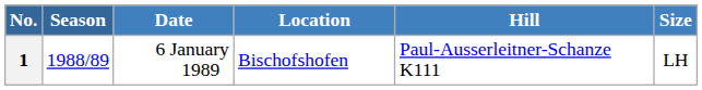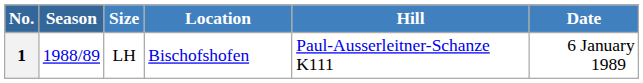 <table class="wikitable sortable" style="font-size:86%; line-height:15px; text-align:left; border:grey solid 1px; border-collapse:collapse; background:#ffffff;">
 <tr style="background:#efefef;">
 <th style="background-color:#369; color:white; width:10px;">No.</th>
 <th style="background-color:#369; color:white;  width:30px;">Season</th>
-<th style="background-color:#4180be; color:white; width:80px;">Date</th>
+<th style="background-color:#4180be; color:white; width:25px;">Size</th>
 <th style="background-color:#4180be; color:white; width:110px;">Location</th>
 <th style="background-color:#4180be; color:white; width:180px;">Hill</th>
-<th style="background-color:#4180be; color:white; width:25px;">Size</th>
+<th style="background-color:#4180be; color:white; width:80px;">Date</th>
 </tr>
 <tr>
 <th scope=row style="text-align:center;">1</th>
 <td align=center><a href='#'>1988/89</a></td>
-<td align=right>6 January 1989  </td>
+<td align=center>LH</td>
 <td> <a href='#'>Bischofshofen</a></td>
 <td><a href='#'>Paul-Ausserleitner-Schanze</a> K111</td>
-<td align=center>LH</td>
+<td align=right>6 January 1989  </td>
 </tr>
 </table>
